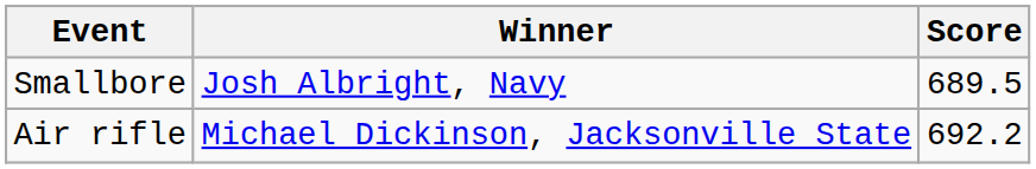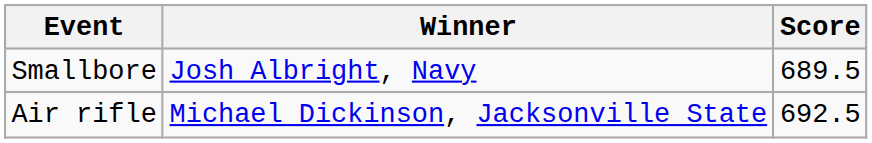 <table class="wikitable sortable">
 <tr>
 <th>Event</th>
 <th>Winner</th>
 <th>Score</th>
 </tr>
 <tr>
 <td>Smallbore</td>
 <td><a href='#'>Josh Albright</a>, <a href='#'>Navy</a></td>
 <td>689.5</td>
 </tr>
 <tr>
 <td>Air rifle</td>
 <td><a href='#'>Michael Dickinson</a>, <a href='#'>Jacksonville State</a></td>
-<td>692.2</td>
+<td>692.5</td>
 </tr>
 </table>
